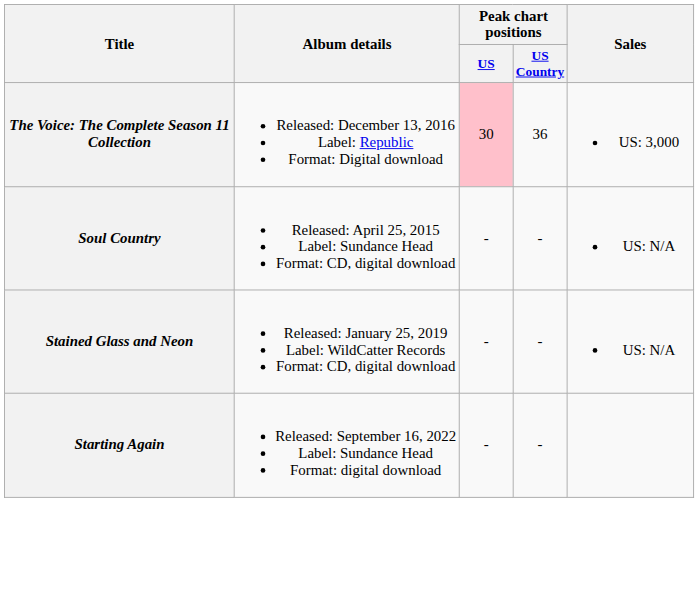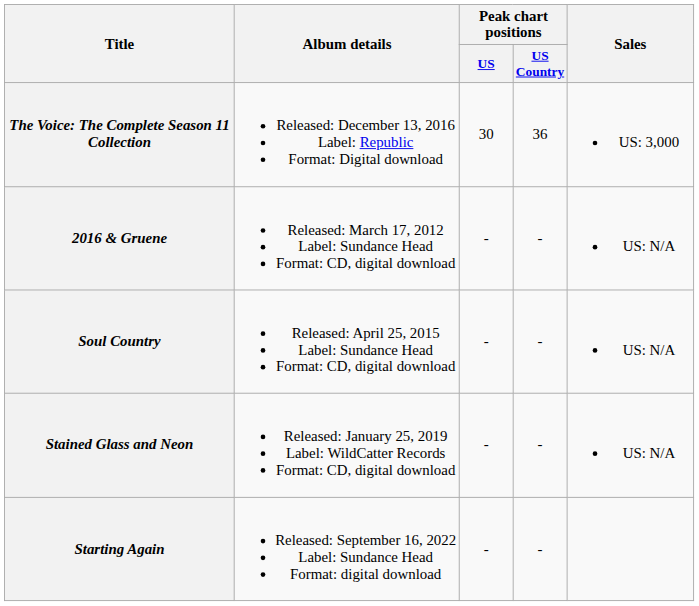 <table class="wikitable plainrowheaders" style="text-align:center;">
 <tr>
 <th scope="col" rowspan="2" style="width:15em;">Title</th>
 <th scope="col" rowspan="2">Album details</th>
 <th scope="col" colspan="2">Peak chart positions</th>
 <th scope="col" rowspan="2" style="width:8em;">Sales</th>
 </tr>
 <tr>
 <th scope="col" style="width:3.5em; font-size:90%;"><a href='#'>US</a><br></th>
 <th scope="col" style="width:3.5em; font-size:90%;"><a href='#'>US<br>Country</a><br></th>
 </tr>
 <tr>
 <th scope="row"><em>The Voice: The Complete Season 11 Collection</em></th>
 <td><br><ul><li>Released: December 13, 2016</li><li>Label: <a href='#'>Republic</a></li><li>Format: Digital download</li></ul></td>
-<td style="background: pink;">30</td>
+<td>30</td>
 <td>36</td>
 <td><br><ul><li>US: 3,000</li></ul></td>
+</tr>
+<tr>
+<th scope="row"><em>2016 & Gruene</em></th>
+<td><br><ul><li>Released: March 17, 2012</li><li>Label: Sundance Head</li><li>Format: CD, digital download</li></ul></td>
+<td>-</td>
+<td>-</td>
+<td><br><ul><li>US: N/A</li></ul></td>
 </tr>
 <tr>
 <th scope="row"><em>Soul Country</em></th>
 <td><br><ul><li>Released: April 25, 2015</li><li>Label: Sundance Head</li><li>Format: CD, digital download</li></ul></td>
 <td>-</td>
 <td>-</td>
 <td><br><ul><li>US: N/A</li></ul></td>
 </tr>
 <tr>
 <th scope="row"><em>Stained Glass and Neon</em> </th>
 <td><br><ul><li>Released: January 25, 2019</li><li>Label: WildCatter Records</li><li>Format: CD, digital download</li></ul></td>
 <td>-</td>
 <td>-</td>
 <td><br><ul><li>US: N/A</li></ul></td>
 </tr>
 <tr>
 <th scope="row"><em>Starting Again</th>
 <td><br><ul><li>Released: September 16, 2022</li><li>Label: Sundance Head</li><li>Format: digital download</li></ul></td>
 <td>-</td>
 <td>-</td>
 <td></td>
 </tr>
 </table>
